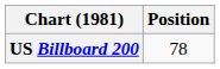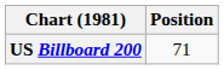 <table class="wikitable plainrowheaders" style="text-align:center">
 <tr>
 <th scope="col">Chart (1981)</th>
 <th scope="col">Position</th>
 </tr>
 <tr>
 <th scope="row">US <em><a href='#'>Billboard 200</a></em></th>
-<td>78</td>
+<td>71</td>
 </tr>
 </table>
